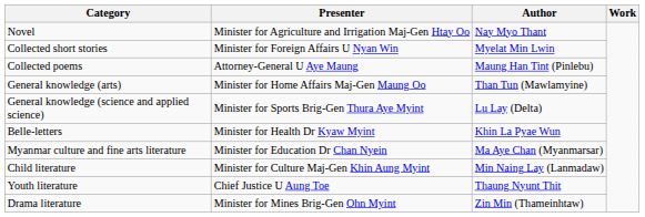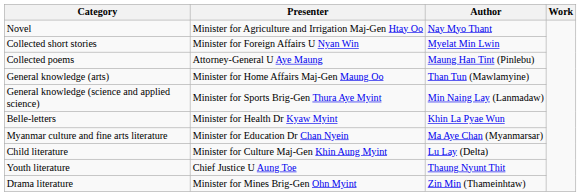 <table class=wikitable>
 <tr>
 <th style="width:18em;">Category</th>
 <th>Presenter</th>
 <th>Author</th>
 <th>Work</th>
 </tr>
 <tr>
 <td>Novel</td>
 <td>Minister for Agriculture and Irrigation Maj-Gen <a href='#'>Htay Oo</a></td>
 <td><a href='#'>Nay Myo Thant</a></td>
 </tr>
 <tr>
 <td>Collected short stories</td>
 <td>Minister for Foreign Affairs U <a href='#'>Nyan Win</a></td>
 <td><a href='#'>Myelat Min Lwin</a></td>
 </tr>
 <tr>
 <td>Collected poems</td>
 <td>Attorney-General U <a href='#'>Aye Maung</a></td>
 <td><a href='#'>Maung Han Tint</a> (Pinlebu)</td>
 </tr>
 <tr>
 <td>General knowledge (arts)</td>
 <td>Minister for Home Affairs Maj-Gen <a href='#'>Maung Oo</a></td>
 <td><a href='#'>Than Tun</a> (Mawlamyine)</td>
 </tr>
 <tr>
 <td>General knowledge (science and applied science)</td>
 <td>Minister for Sports Brig-Gen <a href='#'>Thura Aye Myint</a></td>
-<td><a href='#'>Lu Lay</a> (Delta)</td>
+<td><a href='#'>Min Naing Lay</a> (Lanmadaw)</td>
 </tr>
 <tr>
 <td>Belle-letters</td>
 <td>Minister for Health Dr <a href='#'>Kyaw Myint</a></td>
 <td><a href='#'>Khin La Pyae Wun</a></td>
 </tr>
 <tr>
 <td>Myanmar culture and fine arts literature</td>
 <td>Minister for Education Dr <a href='#'>Chan Nyein</a></td>
 <td><a href='#'>Ma Aye Chan</a> (Myanmarsar)</td>
 </tr>
 <tr>
 <td>Child literature</td>
 <td>Minister for Culture Maj-Gen <a href='#'>Khin Aung Myint</a></td>
-<td><a href='#'>Min Naing Lay</a> (Lanmadaw)</td>
+<td><a href='#'>Lu Lay</a> (Delta)</td>
 </tr>
 <tr>
 <td>Youth literature</td>
 <td>Chief Justice U <a href='#'>Aung Toe</a></td>
 <td><a href='#'>Thaung Nyunt Thit</a></td>
 </tr>
 <tr>
 <td>Drama literature</td>
 <td>Minister for Mines Brig-Gen <a href='#'>Ohn Myint</a></td>
 <td><a href='#'>Zin Min</a> (Thameinhtaw)</td>
 </tr>
 </table>
